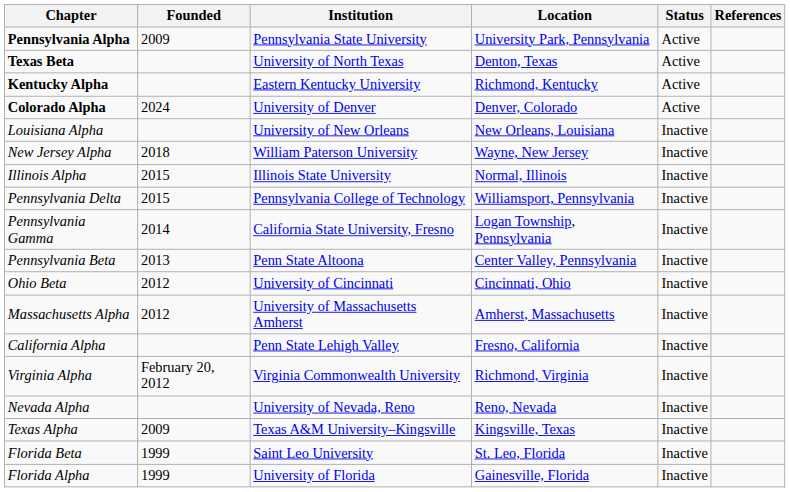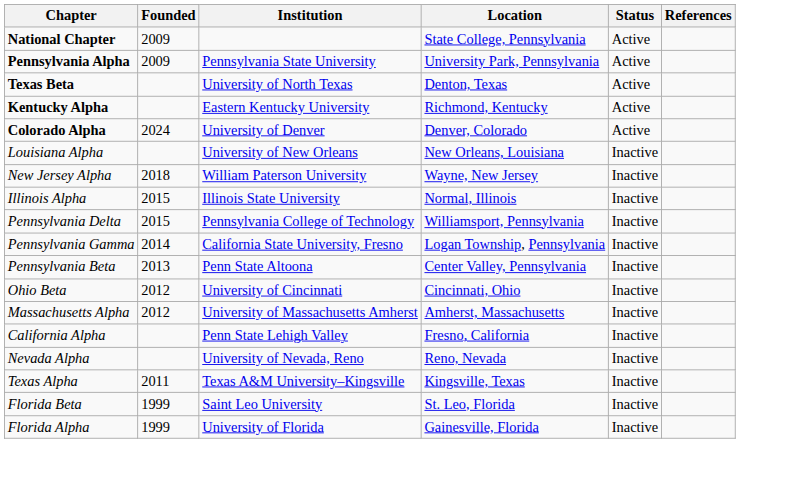 <table class="wikitable sortable">
 <tr>
 <th>Chapter</th>
 <th>Founded</th>
 <th>Institution</th>
 <th>Location</th>
 <th>Status</th>
 <th>References</th>
+</tr>
+<tr>
+<td><strong>National Chapter</strong></td>
+<td>2009</td>
+<td></td>
+<td><a href='#'>State College, Pennsylvania</a></td>
+<td>Active</td>
+<td></td>
 </tr>
 <tr>
 <td><strong>Pennsylvania Alpha</strong></td>
 <td>2009</td>
 <td><a href='#'>Pennsylvania State University</a></td>
 <td><a href='#'>University Park, Pennsylvania</a></td>
 <td>Active</td>
 <td></td>
 </tr>
 <tr>
 <td><strong>Texas Beta</strong></td>
 <td></td>
 <td><a href='#'>University of North Texas</a></td>
 <td><a href='#'>Denton, Texas</a></td>
 <td>Active</td>
 <td></td>
 </tr>
 <tr>
 <td><strong>Kentucky Alpha</strong></td>
 <td></td>
 <td><a href='#'>Eastern Kentucky University</a></td>
 <td><a href='#'>Richmond, Kentucky</a></td>
 <td>Active</td>
 <td></td>
 </tr>
 <tr>
 <td><strong>Colorado Alpha</strong></td>
 <td>2024</td>
 <td><a href='#'>University of Denver</a></td>
 <td><a href='#'>Denver, Colorado</a></td>
 <td>Active</td>
 <td></td>
 </tr>
 <tr>
 <td><em>Louisiana Alpha</em></td>
 <td></td>
 <td><a href='#'>University of New Orleans</a></td>
 <td><a href='#'>New Orleans, Louisiana</a></td>
 <td>Inactive</td>
 <td></td>
 </tr>
 <tr>
 <td><em>New Jersey Alpha</em></td>
 <td>2018</td>
 <td><a href='#'>William Paterson University</a></td>
 <td><a href='#'>Wayne, New Jersey</a></td>
 <td>Inactive</td>
 <td></td>
 </tr>
 <tr>
 <td><em>Illinois Alpha</em></td>
 <td>2015</td>
 <td><a href='#'>Illinois State University</a></td>
 <td><a href='#'>Normal, Illinois</a></td>
 <td>Inactive</td>
 <td></td>
 </tr>
 <tr>
 <td><em>Pennsylvania Delta</em></td>
 <td>2015</td>
 <td><a href='#'>Pennsylvania College of Technology</a></td>
 <td><a href='#'>Williamsport, Pennsylvania</a></td>
 <td>Inactive</td>
 <td></td>
 </tr>
 <tr>
 <td><em>Pennsylvania Gamma</em></td>
 <td>2014</td>
 <td><a href='#'>California State University, Fresno</a></td>
 <td><a href='#'>Logan Township</a>, <a href='#'>Pennsylvania</a></td>
 <td>Inactive</td>
 <td></td>
 </tr>
 <tr>
 <td><em>Pennsylvania Beta</em></td>
 <td>2013</td>
 <td><a href='#'>Penn State Altoona</a></td>
 <td><a href='#'>Center Valley, Pennsylvania</a></td>
 <td>Inactive</td>
 <td></td>
 </tr>
 <tr>
 <td><em>Ohio Beta</em></td>
 <td>2012</td>
 <td><a href='#'>University of Cincinnati</a></td>
 <td><a href='#'>Cincinnati, Ohio</a></td>
 <td>Inactive</td>
 <td></td>
 </tr>
 <tr>
 <td><em>Massachusetts Alpha</em></td>
 <td>2012</td>
 <td><a href='#'>University of Massachusetts Amherst</a></td>
 <td><a href='#'>Amherst, Massachusetts</a></td>
 <td>Inactive</td>
 <td></td>
 </tr>
 <tr>
 <td><em>California Alpha</em></td>
 <td></td>
 <td><a href='#'>Penn State Lehigh Valley</a></td>
 <td><a href='#'>Fresno, California</a></td>
 <td>Inactive</td>
 <td></td>
 </tr>
 <tr>
-<td><em>Virginia Alpha</em></td>
-<td>February 20, 2012</td>
-<td><a href='#'>Virginia Commonwealth University</a></td>
-<td><a href='#'>Richmond, Virginia</a></td>
-<td>Inactive</td>
-<td></td>
-</tr>
-<tr>
 <td><em>Nevada Alpha</em></td>
 <td></td>
 <td><a href='#'>University of Nevada, Reno</a></td>
 <td><a href='#'>Reno, Nevada</a></td>
 <td>Inactive</td>
 <td></td>
 </tr>
 <tr>
 <td><em>Texas Alpha</em></td>
-<td>2009</td>
+<td>2011</td>
 <td><a href='#'>Texas A&M University–Kingsville</a></td>
 <td><a href='#'>Kingsville, Texas</a></td>
 <td>Inactive</td>
 <td></td>
 </tr>
 <tr>
 <td><em>Florida Beta</em></td>
 <td>1999</td>
 <td><a href='#'>Saint Leo University</a></td>
 <td><a href='#'>St. Leo, Florida</a></td>
 <td>Inactive</td>
 <td></td>
 </tr>
 <tr>
 <td><em>Florida Alpha</em></td>
 <td>1999</td>
 <td><a href='#'>University of Florida</a></td>
 <td><a href='#'>Gainesville, Florida</a></td>
 <td>Inactive</td>
 <td></td>
 </tr>
 </table>
